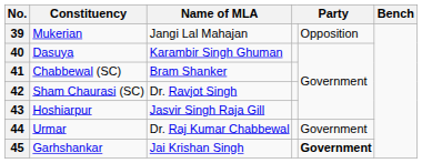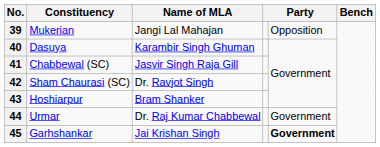 <table class="wikitable sortable">
 <tr>
 <th>No.</th>
 <th>Constituency</th>
 <th>Name of MLA</th>
 <th colspan="2">Party</th>
 <th>Bench</th>
 </tr>
 <tr>
 <th>39</th>
 <td><a href='#'>Mukerian</a></td>
 <td>Jangi Lal Mahajan</td>
 <td></td>
 <td>Opposition</td>
 </tr>
 <tr>
 <th>40</th>
 <td><a href='#'>Dasuya</a></td>
 <td><a href='#'>Karambir Singh Ghuman</a></td>
 <td></td>
 <td rowspan="4">Government</td>
 </tr>
 <tr>
 <th>41</th>
 <td><a href='#'>Chabbewal</a> (SC)</td>
-<td><a href='#'>Bram Shanker</a></td>
+<td><a href='#'>Jasvir Singh Raja Gill</a></td>
 <td></td>
 </tr>
 <tr>
 <th>42</th>
 <td><a href='#'>Sham Chaurasi</a> (SC)</td>
 <td>Dr. <a href='#'>Ravjot Singh</a></td>
 <td></td>
 </tr>
 <tr>
 <th>43</th>
 <td><a href='#'>Hoshiarpur</a></td>
-<td><a href='#'>Jasvir Singh Raja Gill</a></td>
+<td><a href='#'>Bram Shanker</a></td>
 <td></td>
 </tr>
 <tr>
 <th>44</th>
 <td><a href='#'>Urmar</a></td>
 <td>Dr. <a href='#'>Raj Kumar Chabbewal</a></td>
 <td></td>
 <td>Government</td>
 </tr>
 <tr>
 <th>45</th>
 <td><a href='#'>Garhshankar</a></td>
 <td><a href='#'>Jai Krishan Singh</a></td>
 <td></td>
 <td><strong>Government</strong></td>
 </tr>
 </table>
